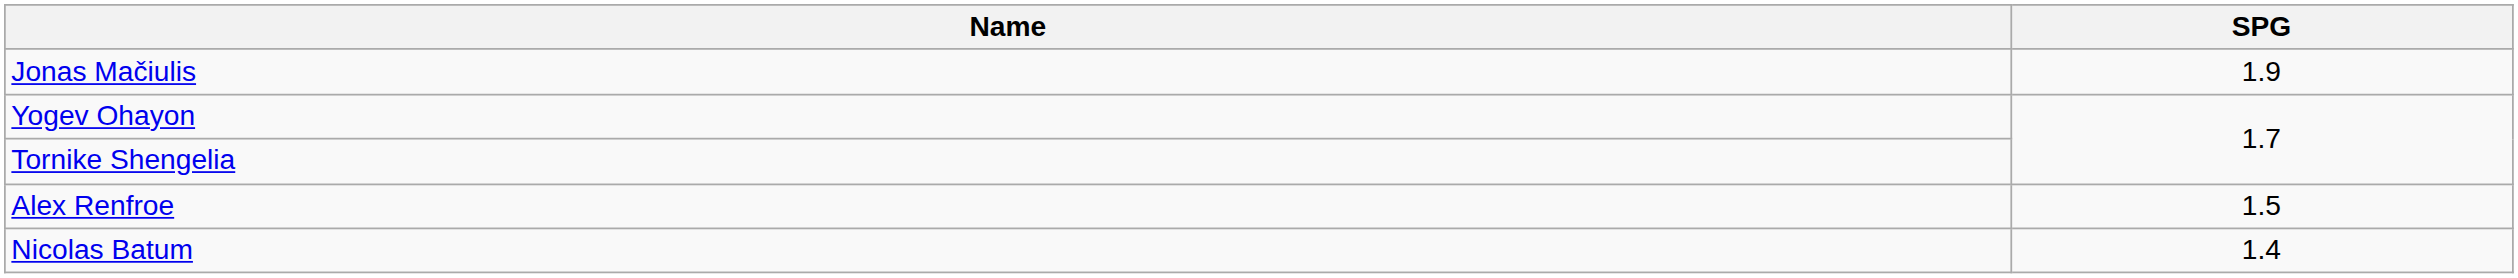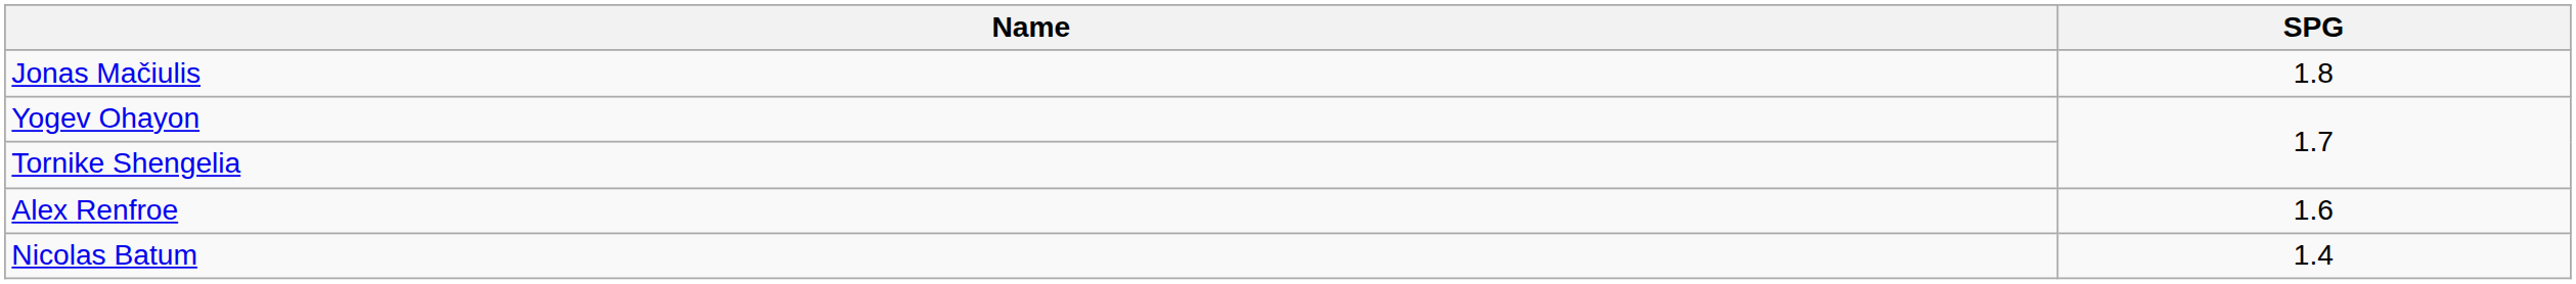 <table class="wikitable" style="width:90%;">
 <tr>
 <th style="width:80%;">Name</th>
 <th style="width:20%;">SPG</th>
 </tr>
 <tr>
 <td> <a href='#'>Jonas Mačiulis</a></td>
-<td align=center>1.9</td>
+<td align=center>1.8</td>
 </tr>
 <tr>
 <td> <a href='#'>Yogev Ohayon</a></td>
 <td align=center rowspan=2>1.7</td>
 </tr>
 <tr>
 <td> <a href='#'>Tornike Shengelia</a></td>
 </tr>
 <tr>
 <td> <a href='#'>Alex Renfroe</a></td>
-<td align=center>1.5</td>
+<td align=center>1.6</td>
 </tr>
 <tr>
 <td> <a href='#'>Nicolas Batum</a></td>
 <td align=center>1.4</td>
 </tr>
 </table>
